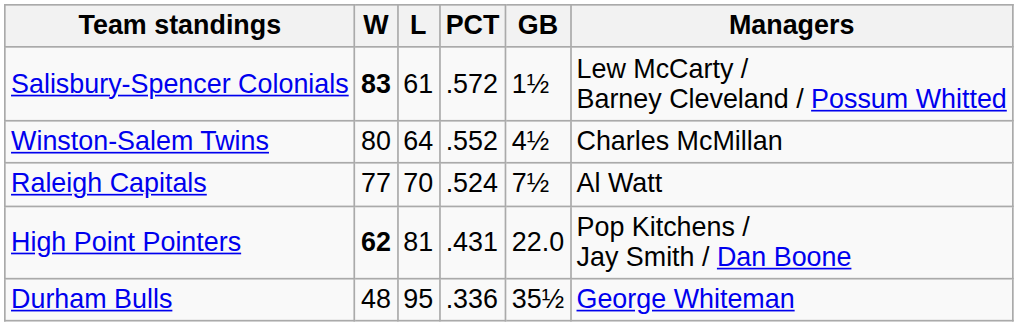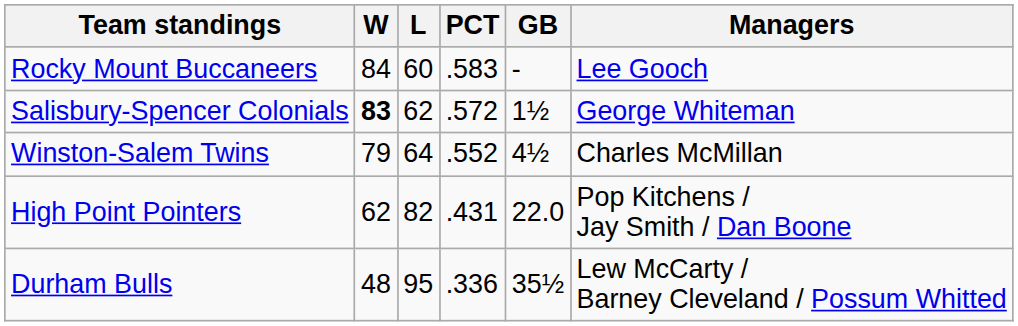 <table class="wikitable">
 <tr>
 <th>Team standings</th>
 <th>W</th>
 <th>L</th>
 <th>PCT</th>
 <th>GB</th>
 <th>Managers</th>
 </tr>
 <tr>
+<td><a href='#'>Rocky Mount Buccaneers</a></td>
+<td>84</td>
+<td>60</td>
+<td>.583</td>
+<td>-</td>
+<td><a href='#'>Lee Gooch</a></td>
+</tr>
+<tr>
 <td><a href='#'>Salisbury-Spencer Colonials</a></td>
 <td><strong>83</strong></td>
-<td>61</td>
+<td>62</td>
 <td>.572</td>
 <td>1½</td>
-<td>Lew McCarty /<br> Barney Cleveland / <a href='#'>Possum Whitted</a></td>
+<td><a href='#'>George Whiteman</a></td>
 </tr>
 <tr>
 <td><a href='#'>Winston-Salem Twins</a></td>
-<td>80</td>
+<td>79</td>
 <td>64</td>
 <td>.552</td>
 <td>4½</td>
 <td>Charles McMillan</td>
 </tr>
 <tr>
-<td><a href='#'>Raleigh Capitals</a></td>
-<td>77</td>
-<td>70</td>
-<td>.524</td>
-<td>7½</td>
-<td>Al Watt</td>
-</tr>
-<tr>
 <td><a href='#'>High Point Pointers</a></td>
-<td><strong>62</strong></td>
-<td>81</td>
+<td>62</td>
+<td>82</td>
 <td>.431</td>
 <td>22.0</td>
 <td>Pop Kitchens /<br> Jay Smith / <a href='#'>Dan Boone</a></td>
 </tr>
 <tr>
 <td><a href='#'>Durham Bulls</a></td>
 <td>48</td>
 <td>95</td>
 <td>.336</td>
 <td>35½</td>
-<td><a href='#'>George Whiteman</a></td>
+<td>Lew McCarty /<br> Barney Cleveland / <a href='#'>Possum Whitted</a></td>
 </tr>
 </table>
